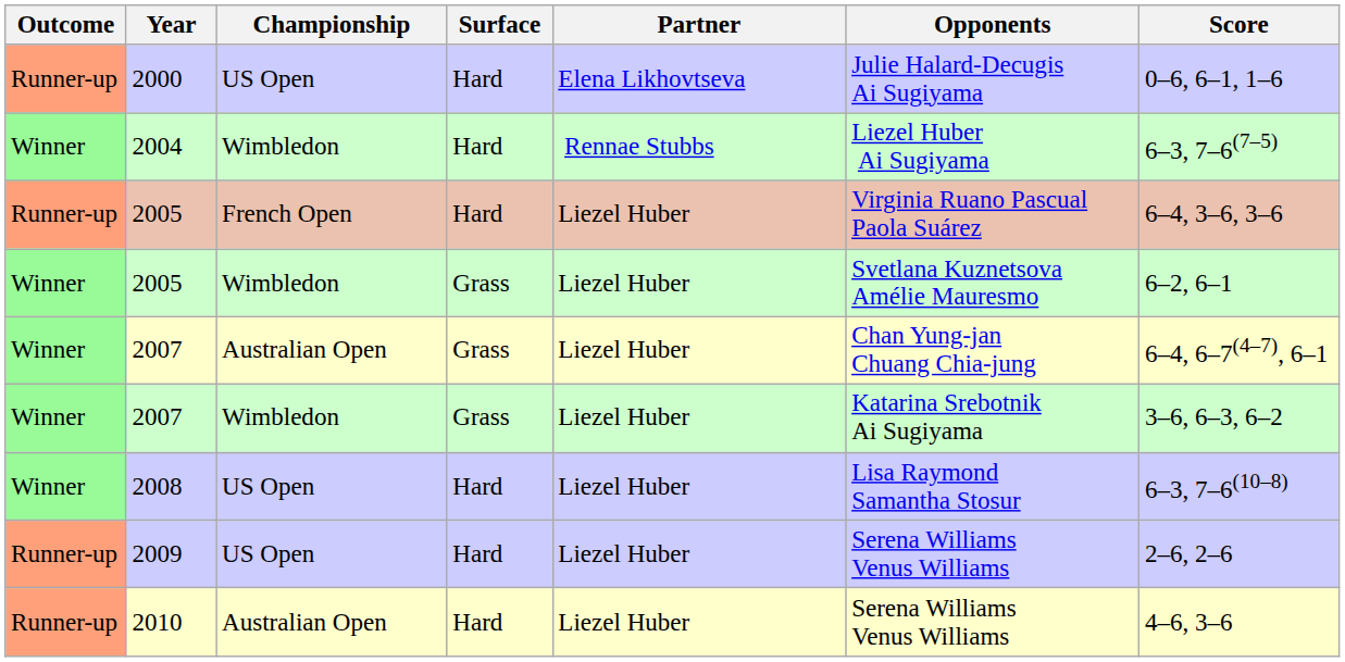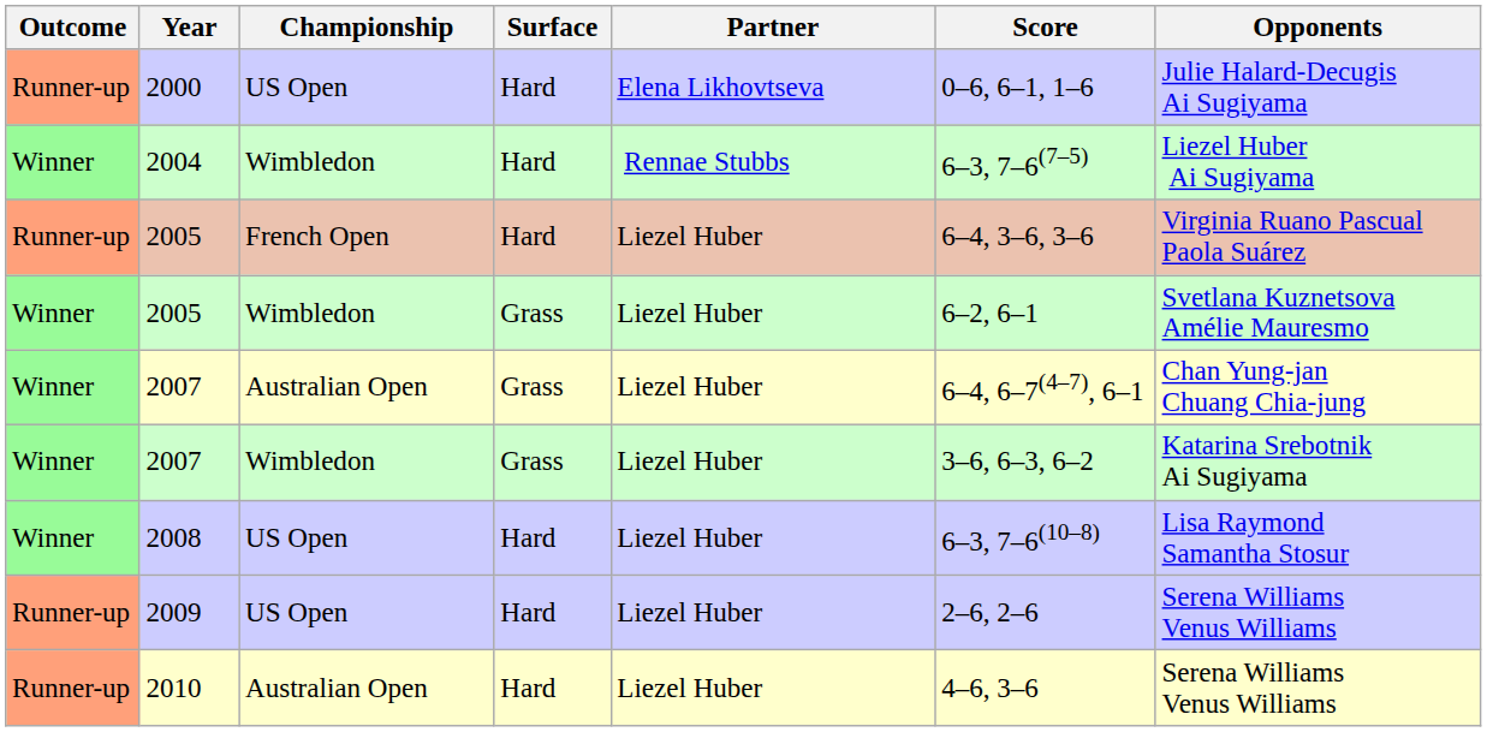 <table class="sortable wikitable">
 <tr>
 <th width="70">Outcome</th>
 <th width="50">Year</th>
 <th width="140">Championship</th>
 <th width="60">Surface</th>
 <th width="180">Partner</th>
+<th width="120">Score</th>
 <th width="180">Opponents</th>
-<th width="120">Score</th>
 </tr>
 <tr bgcolor="#CCCCFF">
 <td bgcolor="FFA07A">Runner-up</td>
 <td>2000</td>
 <td>US Open</td>
 <td>Hard</td>
 <td> <a href='#'>Elena Likhovtseva</a></td>
+<td>0–6, 6–1, 1–6</td>
 <td> <a href='#'>Julie Halard-Decugis</a> <br>  <a href='#'>Ai Sugiyama</a></td>
-<td>0–6, 6–1, 1–6</td>
 </tr>
 <tr bgcolor="#CCFFCC">
 <td bgcolor="98FB98">Winner</td>
 <td>2004</td>
 <td>Wimbledon</td>
 <td>Hard</td>
 <td> <a href='#'>Rennae Stubbs</a></td>
+<td>6–3, 7–6<sup>(7–5)</sup></td>
 <td> <a href='#'>Liezel Huber</a> <br>  <a href='#'>Ai Sugiyama</a></td>
-<td>6–3, 7–6<sup>(7–5)</sup></td>
 </tr>
 <tr bgcolor="EBC2AF">
 <td bgcolor="FFA07A">Runner-up</td>
 <td>2005</td>
 <td>French Open</td>
 <td>Hard</td>
 <td> Liezel Huber</td>
+<td>6–4, 3–6, 3–6</td>
 <td> <a href='#'>Virginia Ruano Pascual</a> <br>  <a href='#'>Paola Suárez</a></td>
-<td>6–4, 3–6, 3–6</td>
 </tr>
 <tr bgcolor="#CCFFCC">
 <td bgcolor="98FB98">Winner</td>
 <td>2005</td>
 <td>Wimbledon</td>
 <td>Grass</td>
 <td> Liezel Huber</td>
+<td>6–2, 6–1</td>
 <td> <a href='#'>Svetlana Kuznetsova</a> <br>  <a href='#'>Amélie Mauresmo</a></td>
-<td>6–2, 6–1</td>
 </tr>
 <tr bgcolor="#FFFFCC">
 <td bgcolor="98FB98">Winner</td>
 <td>2007</td>
 <td>Australian Open</td>
 <td>Grass</td>
 <td> Liezel Huber</td>
+<td>6–4, 6–7<sup>(4–7)</sup>, 6–1</td>
 <td> <a href='#'>Chan Yung-jan</a> <br>  <a href='#'>Chuang Chia-jung</a></td>
-<td>6–4, 6–7<sup>(4–7)</sup>, 6–1</td>
 </tr>
 <tr bgcolor="#CCFFCC">
 <td bgcolor="98FB98">Winner</td>
 <td>2007</td>
 <td>Wimbledon</td>
 <td>Grass</td>
 <td> Liezel Huber</td>
+<td>3–6, 6–3, 6–2</td>
 <td> <a href='#'>Katarina Srebotnik</a> <br>  Ai Sugiyama</td>
-<td>3–6, 6–3, 6–2</td>
 </tr>
 <tr bgcolor="#CCCCFF">
 <td bgcolor="98FB98">Winner</td>
 <td>2008</td>
 <td>US Open</td>
 <td>Hard</td>
 <td> Liezel Huber</td>
+<td>6–3, 7–6<sup>(10–8)</sup></td>
 <td> <a href='#'>Lisa Raymond</a> <br> <a href='#'>Samantha Stosur</a></td>
-<td>6–3, 7–6<sup>(10–8)</sup></td>
 </tr>
 <tr bgcolor="#CCCCFF">
 <td bgcolor="FFA07A">Runner-up</td>
 <td>2009</td>
 <td>US Open</td>
 <td>Hard</td>
 <td> Liezel Huber</td>
+<td>2–6, 2–6</td>
 <td> <a href='#'>Serena Williams</a> <br>  <a href='#'>Venus Williams</a></td>
-<td>2–6, 2–6</td>
 </tr>
 <tr bgcolor="#FFFFCC">
 <td bgcolor="FFA07A">Runner-up</td>
 <td>2010</td>
 <td>Australian Open</td>
 <td>Hard</td>
 <td> Liezel Huber</td>
+<td>4–6, 3–6</td>
 <td> Serena Williams <br>  Venus Williams</td>
-<td>4–6, 3–6</td>
 </tr>
 </table>
